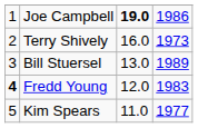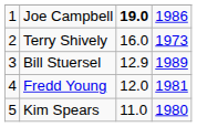 <table class="wikitable">
 <tr>
 </tr>
 <tr>
 <td>1</td>
 <td>Joe Campbell</td>
 <td><strong>19.0</strong></td>
 <td><a href='#'>1986</a></td>
 </tr>
 <tr>
 <td>2</td>
 <td>Terry Shively</td>
 <td>16.0</td>
 <td><a href='#'>1973</a></td>
 </tr>
 <tr>
 <td>3</td>
 <td>Bill Stuersel</td>
-<td>13.0</td>
+<td>12.9</td>
 <td><a href='#'>1989</a></td>
 </tr>
 <tr>
-<td><strong>4</strong></td>
+<td>4</td>
 <td><a href='#'>Fredd Young</a></td>
 <td>12.0</td>
-<td><a href='#'>1983</a></td>
+<td><a href='#'>1981</a></td>
 </tr>
 <tr>
 <td>5</td>
 <td>Kim Spears</td>
 <td>11.0</td>
-<td><a href='#'>1977</a></td>
+<td><a href='#'>1980</a></td>
 </tr>
 </table>
